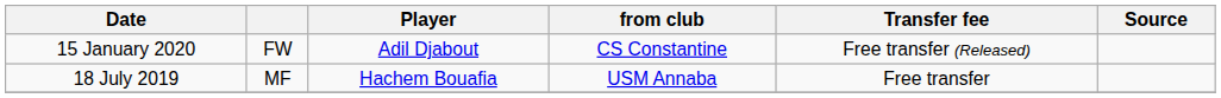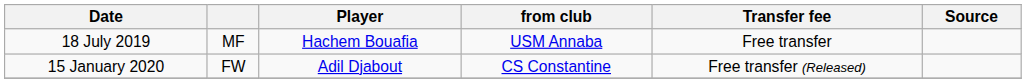 <table class="wikitable sortable" style="width:70%; text-align:center; font-size:85%; text-align:centre;">
 <tr>
 <th>Date</th>
 <th></th>
 <th>Player</th>
 <th>from club</th>
 <th>Transfer fee</th>
 <th>Source</th>
 </tr>
 <tr>
+<td>18 July 2019</td>
+<td>MF</td>
+<td> <a href='#'>Hachem Bouafia</a></td>
+<td><a href='#'>USM Annaba</a></td>
+<td>Free transfer</td>
+<td></td>
+</tr>
+<tr>
 <td>15 January 2020</td>
 <td>FW</td>
 <td> <a href='#'>Adil Djabout</a></td>
 <td><a href='#'>CS Constantine</a></td>
 <td>Free transfer <small><em>(Released)</em></small></td>
 <td></td>
 </tr>
 <tr>
-<td>18 July 2019</td>
-<td>MF</td>
-<td> <a href='#'>Hachem Bouafia</a></td>
-<td><a href='#'>USM Annaba</a></td>
-<td>Free transfer</td>
-<td></td>
-</tr>
-<tr>
 </tr>
 </table>
